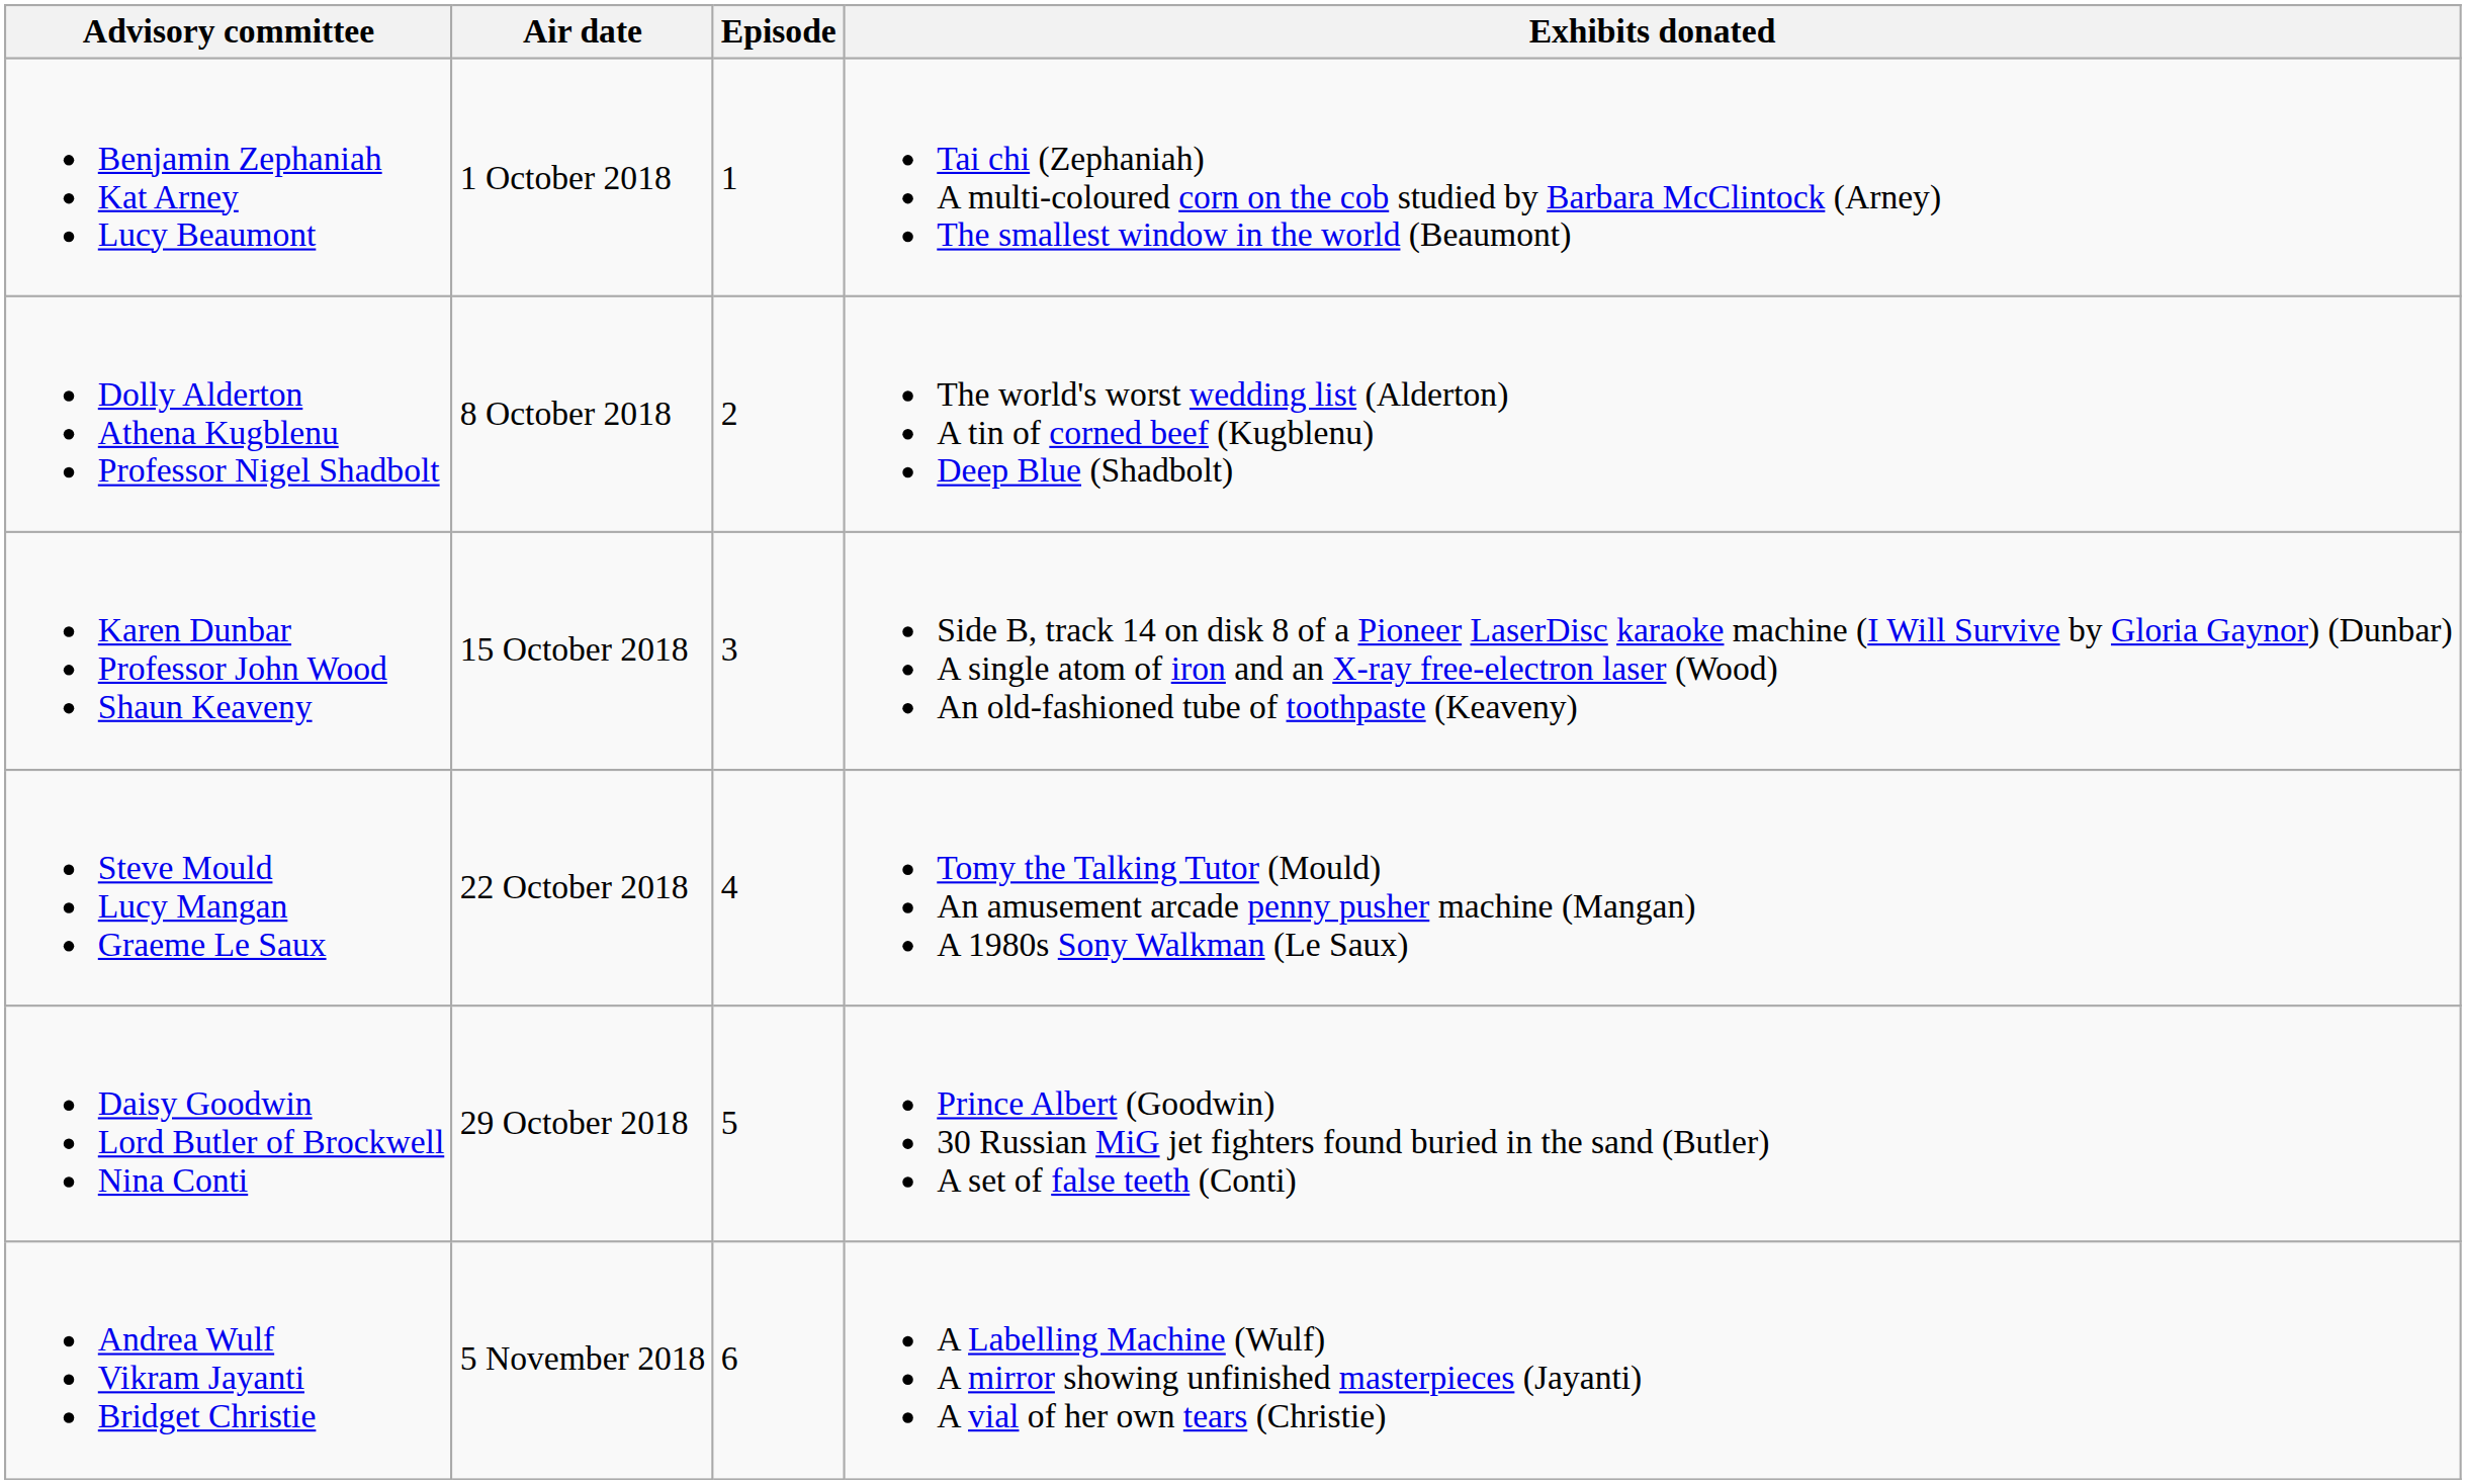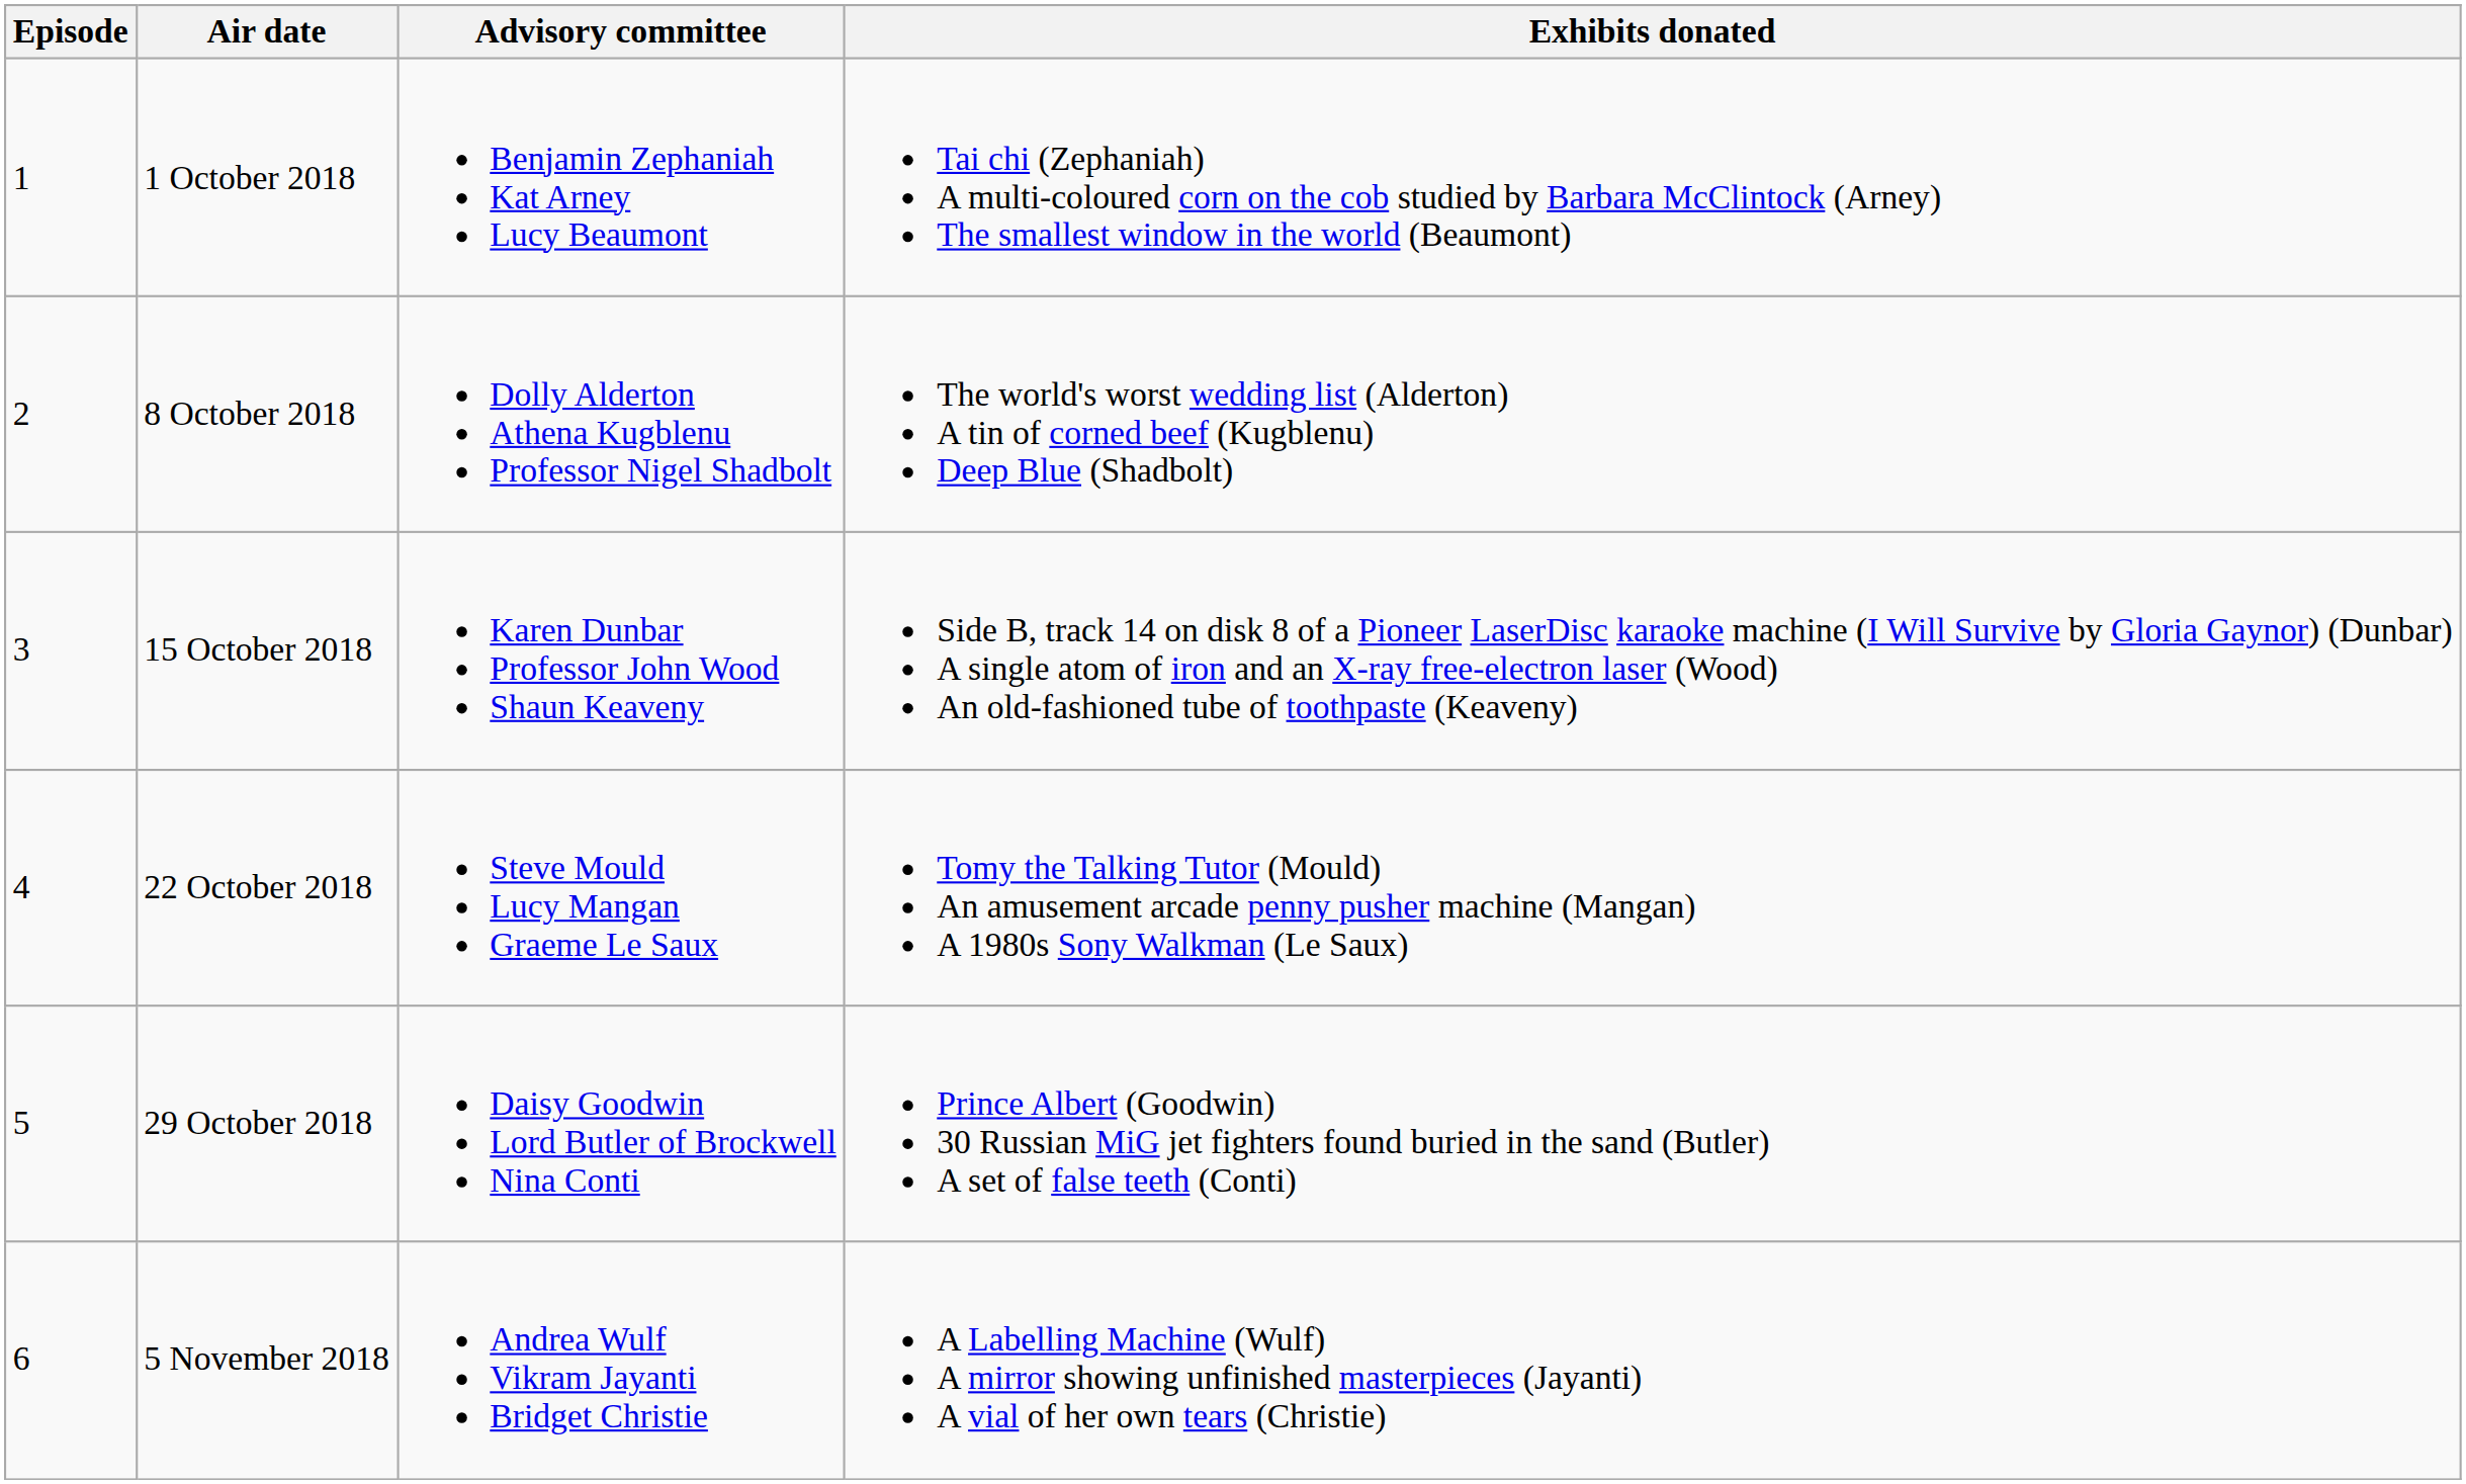 <table class="wikitable">
 <tr>
+<th>Episode</th>
+<th>Air date</th>
 <th>Advisory committee</th>
-<th>Air date</th>
-<th>Episode</th>
 <th>Exhibits donated</th>
 </tr>
 <tr>
+<td>1</td>
+<td>1 October 2018</td>
 <td><br><ul><li><a href='#'>Benjamin Zephaniah</a></li><li><a href='#'>Kat Arney</a></li><li><a href='#'>Lucy Beaumont</a></li></ul></td>
-<td>1 October 2018</td>
-<td>1</td>
 <td><br><ul><li><a href='#'>Tai chi</a> (Zephaniah)</li><li>A multi-coloured <a href='#'>corn on the cob</a> studied by <a href='#'>Barbara McClintock</a> (Arney)</li><li><a href='#'>The smallest window in the world</a> (Beaumont)</li></ul></td>
 </tr>
 <tr>
+<td>2</td>
+<td>8 October 2018</td>
 <td><br><ul><li><a href='#'>Dolly Alderton</a></li><li><a href='#'>Athena Kugblenu</a></li><li><a href='#'>Professor Nigel Shadbolt</a></li></ul></td>
-<td>8 October 2018</td>
-<td>2</td>
 <td><br><ul><li>The world's worst <a href='#'>wedding list</a> (Alderton)</li><li>A tin of <a href='#'>corned beef</a> (Kugblenu)</li><li><a href='#'>Deep Blue</a> (Shadbolt)</li></ul></td>
 </tr>
 <tr>
+<td>3</td>
+<td>15 October 2018</td>
 <td><br><ul><li><a href='#'>Karen Dunbar</a></li><li><a href='#'>Professor John Wood</a></li><li><a href='#'>Shaun Keaveny</a></li></ul></td>
-<td>15 October 2018</td>
-<td>3</td>
 <td><br><ul><li>Side B, track 14 on disk 8 of a <a href='#'>Pioneer</a> <a href='#'>LaserDisc</a> <a href='#'>karaoke</a> machine (<a href='#'>I Will Survive</a> by <a href='#'>Gloria Gaynor</a>) (Dunbar)</li><li>A single atom of <a href='#'>iron</a> and an <a href='#'>X-ray free-electron laser</a> (Wood)</li><li>An old-fashioned tube of <a href='#'>toothpaste</a> (Keaveny)</li></ul></td>
 </tr>
 <tr>
+<td>4</td>
+<td>22 October 2018</td>
 <td><br><ul><li><a href='#'>Steve Mould</a></li><li><a href='#'>Lucy Mangan</a></li><li><a href='#'>Graeme Le Saux</a></li></ul></td>
-<td>22 October 2018</td>
-<td>4</td>
 <td><br><ul><li><a href='#'>Tomy the Talking Tutor</a> (Mould)</li><li>An amusement arcade <a href='#'>penny pusher</a> machine (Mangan)</li><li>A 1980s <a href='#'>Sony Walkman</a> (Le Saux)</li></ul></td>
 </tr>
 <tr>
+<td>5</td>
+<td>29 October 2018</td>
 <td><br><ul><li><a href='#'>Daisy Goodwin</a></li><li><a href='#'>Lord Butler of Brockwell</a></li><li><a href='#'>Nina Conti</a></li></ul></td>
-<td>29 October 2018</td>
-<td>5</td>
 <td><br><ul><li><a href='#'>Prince Albert</a> (Goodwin)</li><li>30 Russian <a href='#'>MiG</a> jet fighters found buried in the sand (Butler)</li><li>A set of <a href='#'>false teeth</a> (Conti)</li></ul></td>
 </tr>
 <tr>
+<td>6</td>
+<td>5 November 2018</td>
 <td><br><ul><li><a href='#'>Andrea Wulf</a></li><li><a href='#'>Vikram Jayanti</a></li><li><a href='#'>Bridget Christie</a></li></ul></td>
-<td>5 November 2018</td>
-<td>6</td>
 <td><br><ul><li>A <a href='#'>Labelling Machine</a> (Wulf)</li><li>A <a href='#'>mirror</a> showing unfinished <a href='#'>masterpieces</a> (Jayanti)</li><li>A <a href='#'>vial</a> of her own <a href='#'>tears</a> (Christie)</li></ul></td>
 </tr>
 </table>
